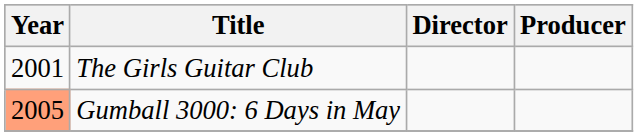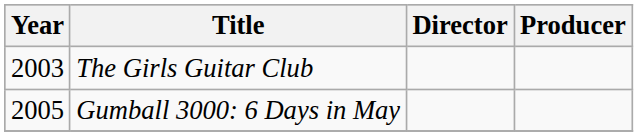 <table class="wikitable">
 <tr>
 <th>Year</th>
 <th>Title</th>
 <th>Director</th>
 <th>Producer</th>
 </tr>
 <tr>
-<td>2001</td>
+<td>2003</td>
 <td><em>The Girls Guitar Club</em></td>
 <td></td>
 <td></td>
 </tr>
 <tr>
-<td style="background: lightsalmon;">2005</td>
+<td>2005</td>
 <td><em>Gumball 3000: 6 Days in May</em></td>
 <td></td>
 <td></td>
 </tr>
 <tr>
 </tr>
 </table>
